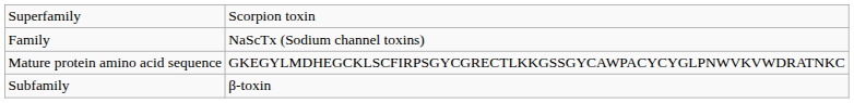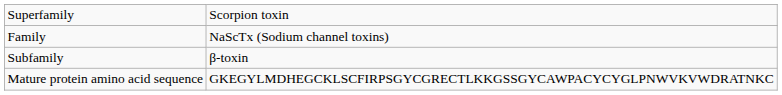 <table class="wikitable">
 <tr>
 <td>Superfamily</td>
 <td>Scorpion toxin</td>
 </tr>
 <tr>
 <td>Family</td>
 <td>NaScTx (Sodium channel toxins)</td>
 </tr>
 <tr>
+<td>Subfamily</td>
+<td>β-toxin</td>
+</tr>
+<tr>
 <td>Mature protein amino acid sequence</td>
 <td>GKEGYLMDHEGCKLSCFIRPSGYCGRECTLKKGSSGYCAWPACYCYGLPNWVKVWDRATNKC</td>
 </tr>
-<tr>
-<td>Subfamily</td>
-<td>β-toxin</td>
-</tr>
 </table>
